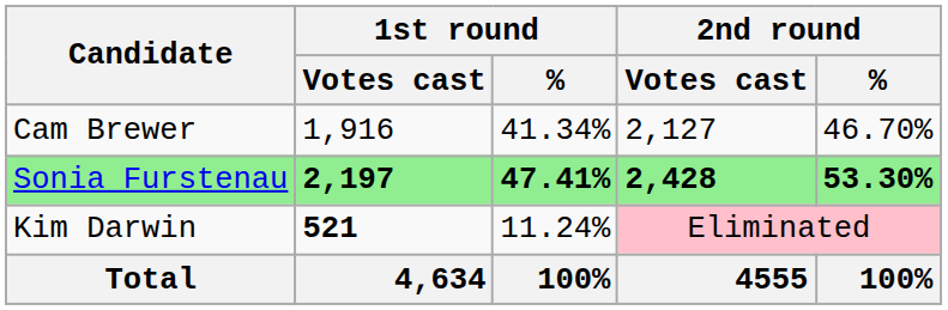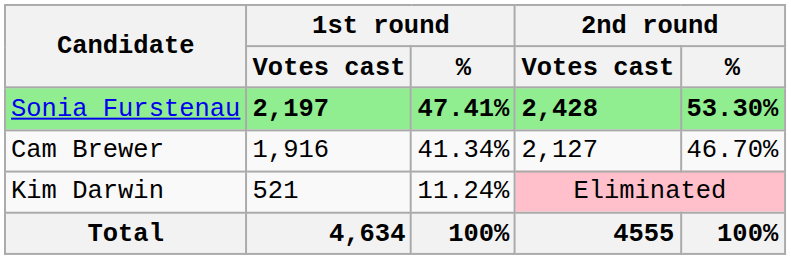 <table class="wikitable">
 <tr>
 <th rowspan="2">Candidate</th>
 <th colspan="2">1st round</th>
 <th colspan="2">2nd round</th>
 </tr>
 <tr>
 <th>Votes cast</th>
 <th>%</th>
 <th>Votes cast</th>
 <th>%</th>
 </tr>
-<tr>
-<td>Cam Brewer</td>
-<td>1,916</td>
-<td>41.34%</td>
-<td>2,127</td>
-<td>46.70%</td>
-</tr>
 <tr style="background:lightgreen;">
 <td><a href='#'>Sonia Furstenau</a></td>
 <td><strong>2,197</strong></td>
 <td><strong>47.41%</strong></td>
 <td><strong>2,428</strong></td>
 <td><strong>53.30%</strong></td>
 </tr>
 <tr>
+<td>Cam Brewer</td>
+<td>1,916</td>
+<td>41.34%</td>
+<td>2,127</td>
+<td>46.70%</td>
+</tr>
+<tr>
 <td>Kim Darwin</td>
-<td><strong>521</strong></td>
+<td>521</td>
 <td>11.24%</td>
 <td colspan="2" style="background:pink; text-align:center">Eliminated</td>
 </tr>
 <tr>
 <th>Total</th>
 <th style="text-align:right;">4,634</th>
 <th style="text-align:right;">100%</th>
 <th style="text-align:right;">4555</th>
 <th style="text-align:right;">100%</th>
 </tr>
 </table>
